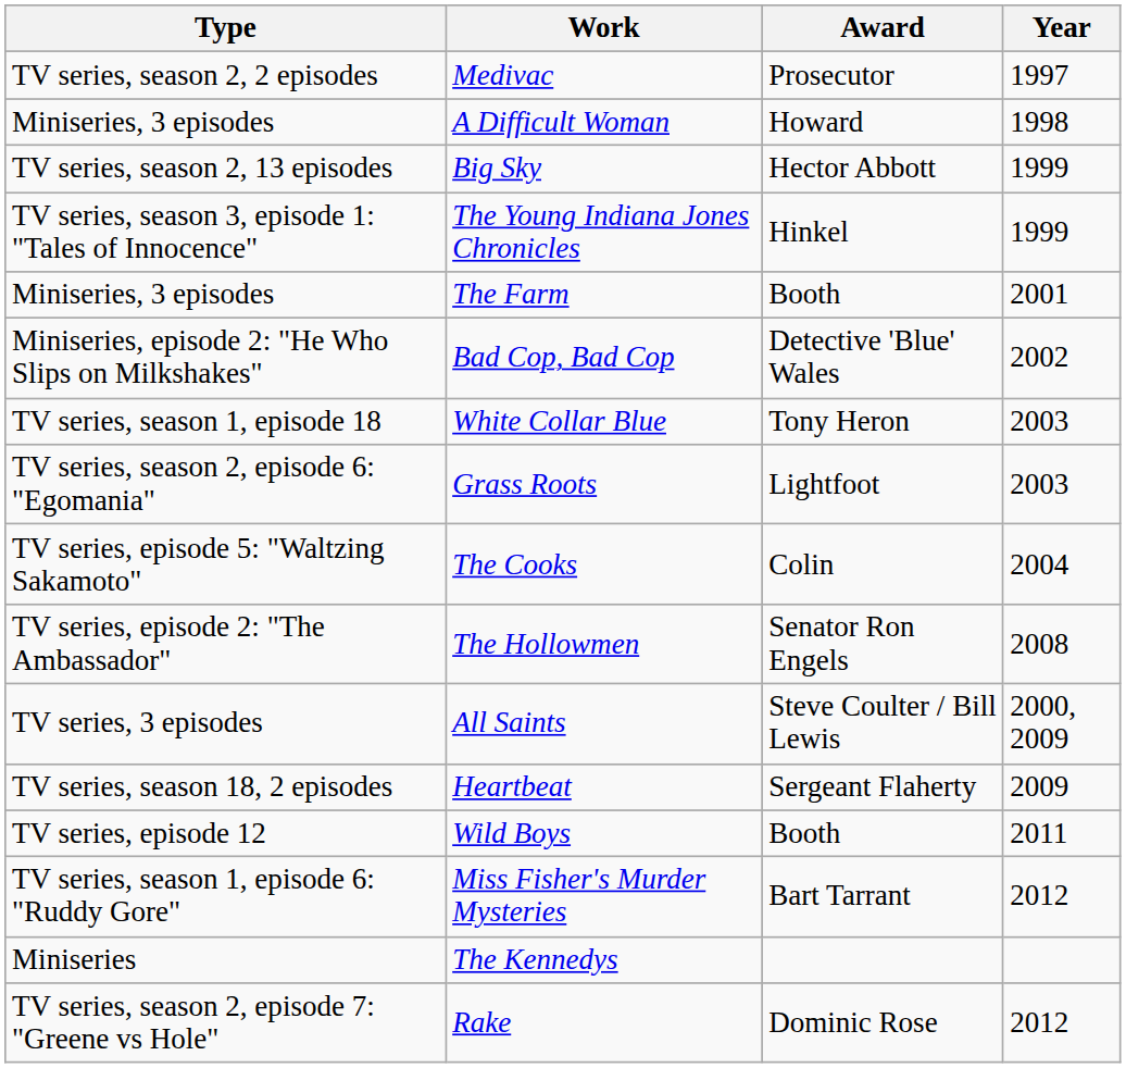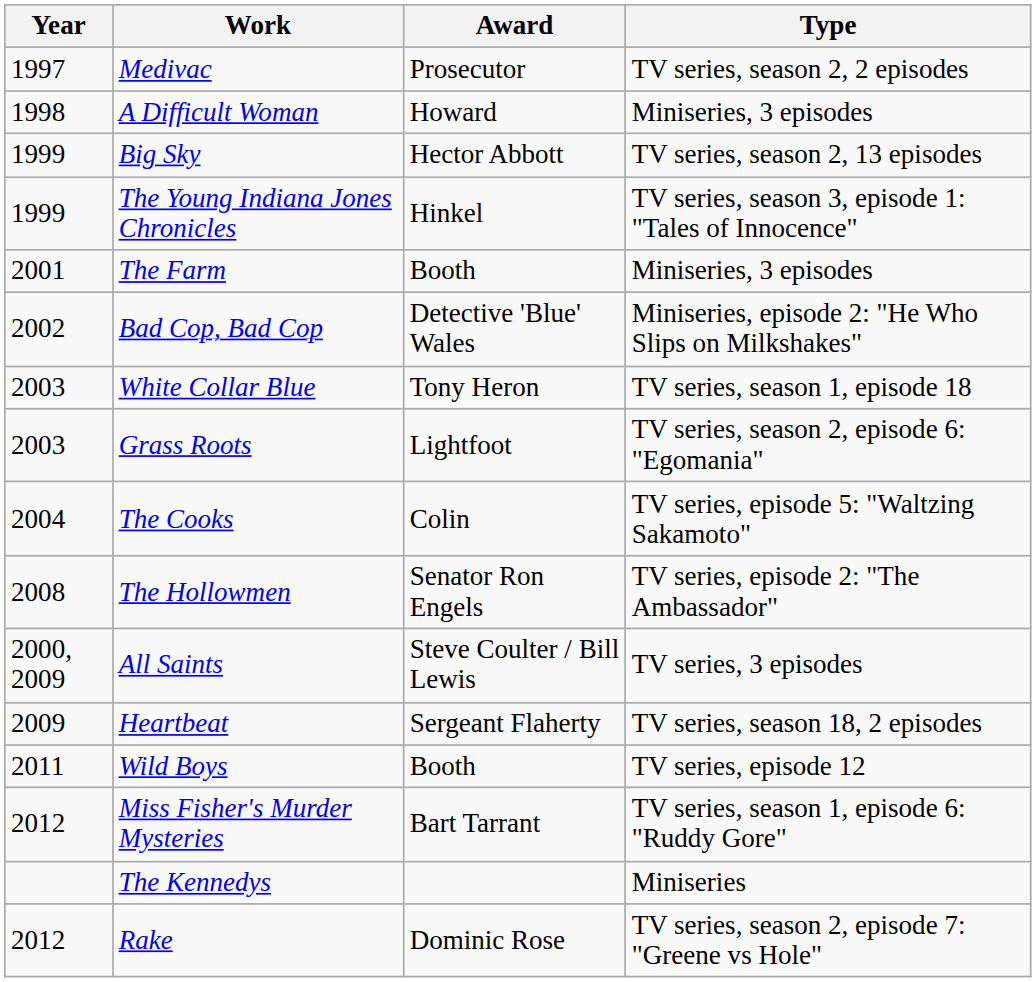 <table class=wikitable>
 <tr>
-<th>Type</th>
+<th>Year</th>
 <th>Work</th>
 <th>Award</th>
-<th>Year</th>
+<th>Type</th>
 </tr>
 <tr>
-<td>TV series, season 2, 2 episodes</td>
+<td>1997</td>
 <td><em><a href='#'>Medivac</a></em></td>
 <td>Prosecutor</td>
-<td>1997</td>
+<td>TV series, season 2, 2 episodes</td>
 </tr>
 <tr>
-<td>Miniseries, 3 episodes</td>
+<td>1998</td>
 <td><em><a href='#'>A Difficult Woman</a></em></td>
 <td>Howard</td>
-<td>1998</td>
+<td>Miniseries, 3 episodes</td>
 </tr>
 <tr>
-<td>TV series, season 2, 13 episodes</td>
+<td>1999</td>
 <td><em><a href='#'>Big Sky</a></em></td>
 <td>Hector Abbott</td>
-<td>1999</td>
+<td>TV series, season 2, 13 episodes</td>
 </tr>
 <tr>
-<td>TV series, season 3, episode 1: "Tales of Innocence"</td>
+<td>1999</td>
 <td><em><a href='#'>The Young Indiana Jones Chronicles</a></em></td>
 <td>Hinkel</td>
-<td>1999</td>
+<td>TV series, season 3, episode 1: "Tales of Innocence"</td>
 </tr>
 <tr>
-<td>Miniseries, 3 episodes</td>
+<td>2001</td>
 <td><em><a href='#'>The Farm</a></em></td>
 <td>Booth</td>
-<td>2001</td>
+<td>Miniseries, 3 episodes</td>
 </tr>
 <tr>
-<td>Miniseries, episode 2: "He Who Slips on Milkshakes"</td>
+<td>2002</td>
 <td><em><a href='#'>Bad Cop, Bad Cop</a></em></td>
 <td>Detective 'Blue' Wales</td>
-<td>2002</td>
+<td>Miniseries, episode 2: "He Who Slips on Milkshakes"</td>
 </tr>
 <tr>
-<td>TV series, season 1, episode 18</td>
+<td>2003</td>
 <td><em><a href='#'>White Collar Blue</a></em></td>
 <td>Tony Heron</td>
-<td>2003</td>
+<td>TV series, season 1, episode 18</td>
 </tr>
 <tr>
-<td>TV series, season 2, episode 6: "Egomania"</td>
+<td>2003</td>
 <td><em><a href='#'>Grass Roots</a></em></td>
 <td>Lightfoot</td>
-<td>2003</td>
+<td>TV series, season 2, episode 6: "Egomania"</td>
 </tr>
 <tr>
-<td>TV series, episode 5: "Waltzing Sakamoto"</td>
+<td>2004</td>
 <td><em><a href='#'>The Cooks</a></em></td>
 <td>Colin</td>
-<td>2004</td>
+<td>TV series, episode 5: "Waltzing Sakamoto"</td>
 </tr>
 <tr>
-<td>TV series, episode 2: "The Ambassador"</td>
+<td>2008</td>
 <td><em><a href='#'>The Hollowmen</a></em></td>
 <td>Senator Ron Engels</td>
-<td>2008</td>
+<td>TV series, episode 2: "The Ambassador"</td>
 </tr>
 <tr>
-<td>TV series, 3 episodes</td>
+<td>2000, 2009</td>
 <td><em><a href='#'>All Saints</a></em></td>
 <td>Steve Coulter / Bill Lewis</td>
-<td>2000, 2009</td>
+<td>TV series, 3 episodes</td>
 </tr>
 <tr>
-<td>TV series, season 18, 2 episodes</td>
+<td>2009</td>
 <td><em><a href='#'>Heartbeat</a></em></td>
 <td>Sergeant Flaherty</td>
-<td>2009</td>
+<td>TV series, season 18, 2 episodes</td>
 </tr>
 <tr>
-<td>TV series, episode 12</td>
+<td>2011</td>
 <td><em><a href='#'>Wild Boys</a></em></td>
 <td>Booth</td>
-<td>2011</td>
+<td>TV series, episode 12</td>
 </tr>
 <tr>
-<td>TV series, season 1, episode 6: "Ruddy Gore"</td>
+<td>2012</td>
 <td><em><a href='#'>Miss Fisher's Murder Mysteries</a></em></td>
 <td>Bart Tarrant</td>
-<td>2012</td>
+<td>TV series, season 1, episode 6: "Ruddy Gore"</td>
 </tr>
 <tr>
-<td>Miniseries</td>
+<td></td>
 <td><em><a href='#'>The Kennedys</a></em></td>
 <td></td>
-<td></td>
+<td>Miniseries</td>
 </tr>
 <tr>
-<td>TV series, season 2, episode 7: "Greene vs Hole"</td>
+<td>2012</td>
 <td><em><a href='#'>Rake</a></em></td>
 <td>Dominic Rose</td>
-<td>2012</td>
+<td>TV series, season 2, episode 7: "Greene vs Hole"</td>
 </tr>
 </table>
